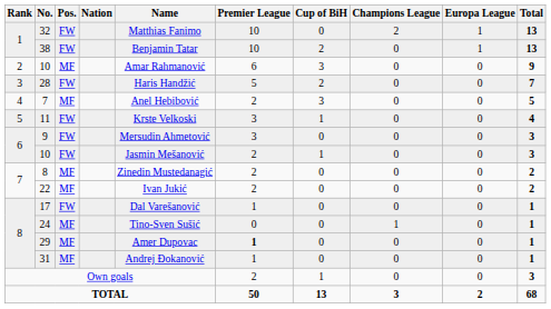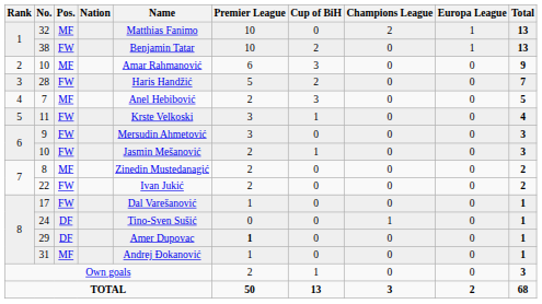 <table class="wikitable sortable" style="font-size:95%; text-align:center">
 <tr>
 <th>Rank</th>
 <th>No.</th>
 <th>Pos.</th>
 <th>Nation</th>
 <th>Name</th>
 <th>Premier League</th>
 <th>Cup of BiH</th>
 <th>Champions League</th>
 <th>Europa League</th>
 <th>Total</th>
 </tr>
 <tr bgcolor="#efefef">
 <td rowspan=2>1</td>
 <td>32</td>
-<td><a href='#'>FW</a></td>
+<td><a href='#'>MF</a></td>
 <td></td>
 <td><a href='#'>Matthias Fanimo</a></td>
 <td>10 </td>
 <td>0 </td>
 <td>2 </td>
 <td>1 </td>
 <td><strong>13</strong> </td>
 </tr>
 <tr bgcolor="#efefef">
 <td>38</td>
 <td><a href='#'>FW</a></td>
 <td></td>
 <td><a href='#'>Benjamin Tatar</a></td>
 <td>10 </td>
 <td>2 </td>
 <td>0 </td>
 <td>1 </td>
 <td><strong>13</strong> </td>
 </tr>
 <tr>
 <td>2</td>
 <td>10</td>
 <td><a href='#'>MF</a></td>
 <td></td>
 <td><a href='#'>Amar Rahmanović</a></td>
 <td>6 </td>
 <td>3 </td>
 <td>0 </td>
 <td>0 </td>
 <td><strong>9</strong> </td>
 </tr>
 <tr bgcolor="#efefef">
 <td>3</td>
 <td>28</td>
 <td><a href='#'>FW</a></td>
 <td></td>
 <td><a href='#'>Haris Handžić</a></td>
 <td>5 </td>
 <td>2 </td>
 <td>0 </td>
 <td>0 </td>
 <td><strong>7</strong> </td>
 </tr>
 <tr>
 <td>4</td>
 <td>7</td>
 <td><a href='#'>MF</a></td>
 <td></td>
 <td><a href='#'>Anel Hebibović</a></td>
 <td>2 </td>
 <td>3 </td>
 <td>0 </td>
 <td>0 </td>
 <td><strong>5</strong> </td>
 </tr>
 <tr bgcolor="#efefef">
 <td>5</td>
 <td>11</td>
 <td><a href='#'>FW</a></td>
 <td></td>
 <td><a href='#'>Krste Velkoski</a></td>
 <td>3 </td>
 <td>1 </td>
 <td>0 </td>
 <td>0 </td>
 <td><strong>4</strong> </td>
 </tr>
 <tr bgcolor="#efefef">
 <td rowspan=2>6</td>
 <td>9</td>
 <td><a href='#'>FW</a></td>
 <td></td>
 <td><a href='#'>Mersudin Ahmetović</a></td>
 <td>3 </td>
 <td>0 </td>
 <td>0 </td>
 <td>0 </td>
 <td><strong>3</strong> </td>
 </tr>
 <tr bgcolor="#efefef">
 <td>10</td>
 <td><a href='#'>FW</a></td>
 <td></td>
 <td><a href='#'>Jasmin Mešanović</a></td>
 <td>2 </td>
 <td>1 </td>
 <td>0 </td>
 <td>0 </td>
 <td><strong>3</strong> </td>
 </tr>
 <tr>
 <td rowspan=2>7</td>
 <td>8</td>
 <td><a href='#'>MF</a></td>
 <td></td>
 <td><a href='#'>Zinedin Mustedanagić</a></td>
 <td>2 </td>
 <td>0 </td>
 <td>0 </td>
 <td>0 </td>
 <td><strong>2</strong> </td>
 </tr>
 <tr>
 <td>22</td>
-<td><a href='#'>MF</a></td>
+<td><a href='#'>FW</a></td>
 <td></td>
 <td><a href='#'>Ivan Jukić</a></td>
 <td>2 </td>
 <td>0 </td>
 <td>0 </td>
 <td>0 </td>
 <td><strong>2</strong> </td>
 </tr>
 <tr bgcolor="#efefef">
 <td rowspan=4>8</td>
 <td>17</td>
 <td><a href='#'>FW</a></td>
 <td></td>
 <td><a href='#'>Dal Varešanović</a></td>
 <td>1 </td>
 <td>0 </td>
 <td>0 </td>
 <td>0 </td>
 <td><strong>1</strong> </td>
 </tr>
 <tr bgcolor="#efefef">
 <td>24</td>
-<td><a href='#'>MF</a></td>
+<td><a href='#'>DF</a></td>
 <td></td>
 <td><a href='#'>Tino-Sven Sušić</a></td>
 <td>0 </td>
 <td>0 </td>
 <td>1 </td>
 <td>0 </td>
 <td><strong>1</strong> </td>
 </tr>
 <tr bgcolor="#efefef">
 <td>29</td>
-<td><a href='#'>MF</a></td>
+<td><a href='#'>DF</a></td>
 <td></td>
 <td><a href='#'>Amer Dupovac</a></td>
 <td><strong>1 </strong></td>
 <td>0 </td>
 <td>0 </td>
 <td>0 </td>
 <td><strong>1</strong> </td>
 </tr>
 <tr bgcolor="#efefef">
 <td>31</td>
 <td><a href='#'>MF</a></td>
 <td></td>
 <td><a href='#'>Andrej Đokanović</a></td>
 <td>1 </td>
 <td>0 </td>
 <td>0 </td>
 <td>0 </td>
 <td><strong>1</strong> </td>
 </tr>
 <tr>
 <td colspan=5><a href='#'>Own goals</a></td>
 <td>2 </td>
 <td>1 </td>
 <td>0 </td>
 <td>0 </td>
 <td><strong>3</strong> </td>
 </tr>
 <tr>
 <td colspan=5><strong>TOTAL</strong></td>
 <td><strong>50</strong> </td>
 <td><strong>13</strong> </td>
 <td><strong>3</strong> </td>
 <td><strong>2</strong> </td>
 <td><strong>68</strong> </td>
 </tr>
 </table>
